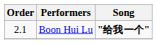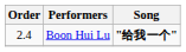 <table class="wikitable" style="text-align:center;">
 <tr>
 <th>Order</th>
 <th>Performers</th>
 <th>Song</th>
 </tr>
 <tr>
-<td>2.1</td>
+<td>2.4</td>
 <td><a href='#'>Boon Hui Lu</a></td>
 <td><strong>"给我一个"</strong></td>
 </tr>
 <tr>
 </tr>
 </table>
